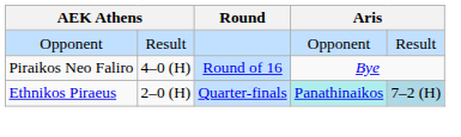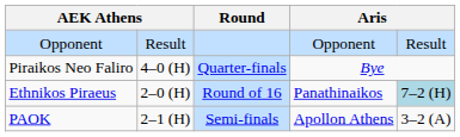 <table class="wikitable" style="text-align:center">
 <tr>
 <th colspan="2">AEK Athens</th>
 <th>Round</th>
 <th colspan="2">Aris</th>
 </tr>
 <tr style="background:#C1E0FF">
 <td>Opponent</td>
 <td>Result</td>
 <td></td>
 <td>Opponent</td>
 <td>Result</td>
 </tr>
 <tr>
 <td style="text-align:left">Piraikos Neo Faliro</td>
 <td>4–0 (H)</td>
-<td style="background:#C1E0FF"><a href='#'>Round of 16</a></td>
+<td style="background:#C1E0FF"><a href='#'>Quarter-finals</a></td>
 <td colspan=2><em><a href='#'>Bye</a></em></td>
 </tr>
 <tr>
 <td style="text-align:left"><a href='#'>Ethnikos Piraeus</a></td>
 <td>2–0 (H)</td>
-<td style="background:#C1E0FF"><a href='#'>Quarter-finals</a></td>
-<td style="background: paleturquoise; text-align:left"><a href='#'>Panathinaikos</a></td>
+<td style="background:#C1E0FF"><a href='#'>Round of 16</a></td>
+<td style="text-align:left"><a href='#'>Panathinaikos</a></td>
 <td style="background: lightblue;">7–2 (H)</td>
 </tr>
+<tr>
+<td style="text-align:left"><a href='#'>PAOK</a></td>
+<td>2–1 (H)</td>
+<td style="background:#C1E0FF"><a href='#'>Semi-finals</a></td>
+<td style="text-align:left"><a href='#'>Apollon Athens</a></td>
+<td>3–2 (A)</td>
+</tr>
 </table>
